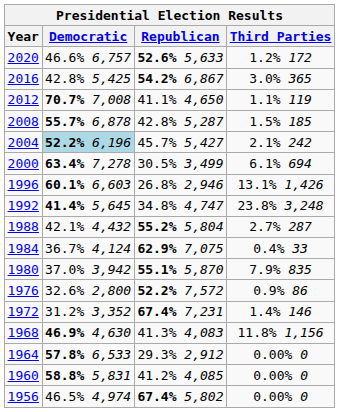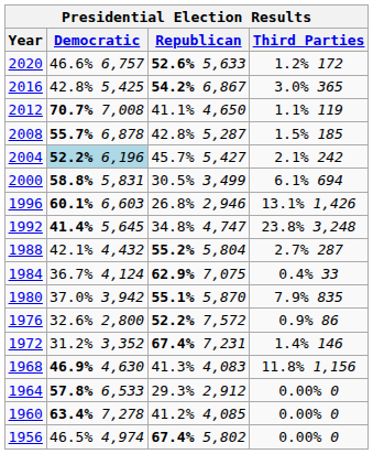 <table class="wikitable">
 <tr>
 <th colspan="4">Presidential Election Results</th>
 </tr>
 <tr>
 <th>Year</th>
 <th><a href='#'>Democratic</a></th>
 <th><a href='#'>Republican</a></th>
 <th><a href='#'>Third Parties</a></th>
 </tr>
 <tr>
 <td align="center" ><a href='#'>2020</a></td>
 <td align="center" >46.6% <em>6,757</em></td>
 <td align="center" ><strong>52.6%</strong> <em>5,633</em></td>
 <td align="center" >1.2% <em>172</em></td>
 </tr>
 <tr>
 <td align="center" ><a href='#'>2016</a></td>
 <td align="center" >42.8% <em>5,425</em></td>
 <td align="center" ><strong>54.2%</strong> <em>6,867</em></td>
 <td align="center" >3.0% <em>365</em></td>
 </tr>
 <tr>
 <td align="center" ><a href='#'>2012</a></td>
 <td align="center" ><strong>70.7%</strong> <em>7,008</em></td>
 <td align="center" >41.1% <em>4,650</em></td>
 <td align="center" >1.1% <em>119</em></td>
 </tr>
 <tr>
 <td align="center" ><a href='#'>2008</a></td>
 <td align="center" ><strong>55.7%</strong> <em>6,878</em></td>
 <td align="center" >42.8% <em>5,287</em></td>
 <td align="center" >1.5% <em>185</em></td>
 </tr>
 <tr>
 <td align="center" ><a href='#'>2004</a></td>
 <td align="center"  style="background: lightblue;"><strong>52.2%</strong> <em>6,196</em></td>
 <td align="center" >45.7% <em>5,427</em></td>
 <td align="center" >2.1% <em>242</em></td>
 </tr>
 <tr>
 <td align="center" ><a href='#'>2000</a></td>
-<td align="center" ><strong>63.4%</strong> <em>7,278</em></td>
+<td align="center" ><strong>58.8%</strong> <em>5,831</em></td>
 <td align="center" >30.5% <em>3,499</em></td>
 <td align="center" >6.1% <em>694</em></td>
 </tr>
 <tr>
 <td align="center" ><a href='#'>1996</a></td>
 <td align="center" ><strong>60.1%</strong> <em>6,603</em></td>
 <td align="center" >26.8% <em>2,946</em></td>
 <td align="center" >13.1% <em>1,426</em></td>
 </tr>
 <tr>
 <td align="center" ><a href='#'>1992</a></td>
 <td align="center" ><strong>41.4%</strong> <em>5,645</em></td>
 <td align="center" >34.8% <em>4,747</em></td>
 <td align="center" >23.8% <em>3,248</em></td>
 </tr>
 <tr>
 <td align="center" ><a href='#'>1988</a></td>
 <td align="center" >42.1% <em>4,432</em></td>
 <td align="center" ><strong>55.2%</strong> <em>5,804</em></td>
 <td align="center" >2.7% <em>287</em></td>
 </tr>
 <tr>
 <td align="center" ><a href='#'>1984</a></td>
 <td align="center" >36.7% <em>4,124</em></td>
 <td align="center" ><strong>62.9%</strong> <em>7,075</em></td>
 <td align="center" >0.4% <em>33</em></td>
 </tr>
 <tr>
 <td align="center" ><a href='#'>1980</a></td>
 <td align="center" >37.0% <em>3,942</em></td>
 <td align="center" ><strong>55.1%</strong> <em>5,870</em></td>
 <td align="center" >7.9% <em>835</em></td>
 </tr>
 <tr>
 <td align="center" ><a href='#'>1976</a></td>
 <td align="center" >32.6% <em>2,800</em></td>
 <td align="center" ><strong>52.2%</strong> <em>7,572</em></td>
 <td align="center" >0.9% <em>86</em></td>
 </tr>
 <tr>
 <td align="center" ><a href='#'>1972</a></td>
 <td align="center" >31.2% <em>3,352</em></td>
 <td align="center" ><strong>67.4%</strong> <em>7,231</em></td>
 <td align="center" >1.4% <em>146</em></td>
 </tr>
 <tr>
 <td align="center" ><a href='#'>1968</a></td>
 <td align="center" ><strong>46.9%</strong> <em>4,630</em></td>
 <td align="center" >41.3% <em>4,083</em></td>
 <td align="center" >11.8% <em>1,156</em></td>
 </tr>
 <tr>
 <td align="center" ><a href='#'>1964</a></td>
 <td align="center" ><strong>57.8%</strong> <em>6,533</em></td>
 <td align="center" >29.3% <em>2,912</em></td>
 <td align="center" >0.00% <em>0</em></td>
 </tr>
 <tr>
 <td align="center" ><a href='#'>1960</a></td>
-<td align="center" ><strong>58.8%</strong> <em>5,831</em></td>
+<td align="center" ><strong>63.4%</strong> <em>7,278</em></td>
 <td align="center" >41.2% <em>4,085</em></td>
 <td align="center" >0.00% <em>0</em></td>
 </tr>
 <tr>
 <td align="center" ><a href='#'>1956</a></td>
 <td align="center" >46.5% <em>4,974</em></td>
 <td align="center" ><strong>67.4%</strong> <em>5,802</em></td>
 <td align="center" >0.00% <em>0</em></td>
 </tr>
 </table>
